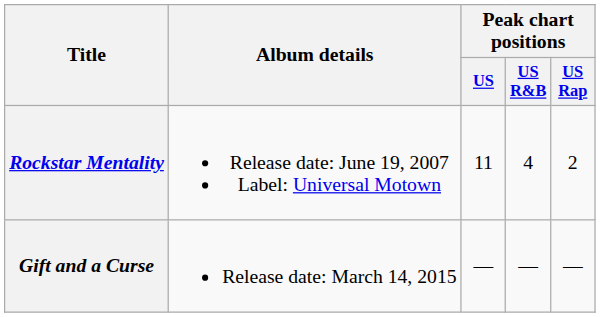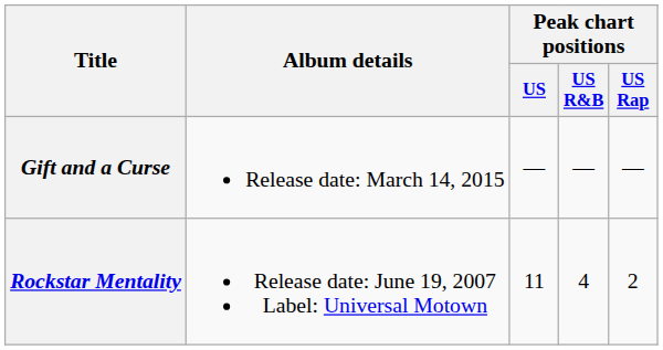 <table class="wikitable plainrowheaders" style="text-align:center;">
 <tr>
 <th rowspan="2">Title</th>
 <th rowspan="2">Album details</th>
 <th colspan="3">Peak chart positions</th>
 </tr>
 <tr style="font-size:smaller;">
 <th width="30"><a href='#'>US</a><br></th>
 <th width="30"><a href='#'>US R&B</a><br></th>
 <th width="30"><a href='#'>US Rap</a><br></th>
 </tr>
 <tr>
+<th scope="row"><em>Gift and a Curse</em></th>
+<td><br><ul><li>Release date: March 14, 2015</li></ul></td>
+<td>—</td>
+<td>—</td>
+<td>—</td>
+</tr>
+<tr>
 <th scope="row"><em><a href='#'>Rockstar Mentality</a></em></th>
 <td><br><ul><li>Release date: June 19, 2007</li><li>Label: <a href='#'>Universal Motown</a></li></ul></td>
 <td>11</td>
 <td>4</td>
 <td>2</td>
 </tr>
-<tr>
-<th scope="row"><em>Gift and a Curse</em></th>
-<td><br><ul><li>Release date: March 14, 2015</li></ul></td>
-<td>—</td>
-<td>—</td>
-<td>—</td>
-</tr>
 </table>
